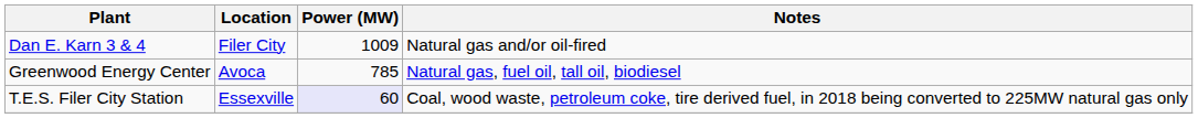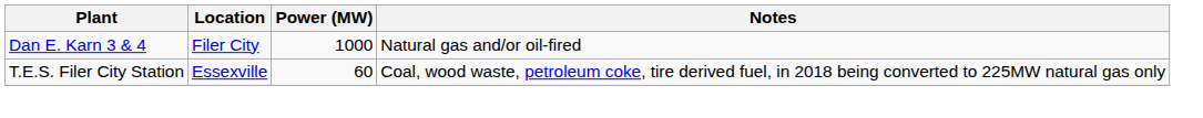 <table class="wikitable sortable">
 <tr>
 <th>Plant</th>
 <th>Location</th>
 <th>Power (MW)</th>
 <th>Notes</th>
 </tr>
 <tr>
 <td><a href='#'>Dan E. Karn 3 & 4</a></td>
 <td><a href='#'>Filer City</a></td>
-<td align= "right">1009</td>
+<td align= "right">1000</td>
 <td>Natural gas and/or oil-fired</td>
-</tr>
-<tr>
-<td>Greenwood Energy Center</td>
-<td><a href='#'>Avoca</a></td>
-<td align= "right">785</td>
-<td><a href='#'>Natural gas</a>, <a href='#'>fuel oil</a>, <a href='#'>tall oil</a>, <a href='#'>biodiesel</a></td>
 </tr>
 <tr>
 <td>T.E.S. Filer City Station</td>
 <td><a href='#'>Essexville</a></td>
-<td align= "right" style="background: lavender;">60</td>
+<td align= "right">60</td>
 <td>Coal, wood waste, <a href='#'>petroleum coke</a>, tire derived fuel, in 2018 being converted to 225MW natural gas only</td>
 </tr>
 <tr>
 </tr>
 </table>
